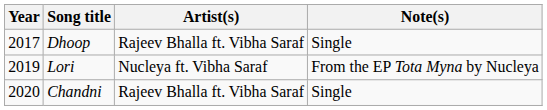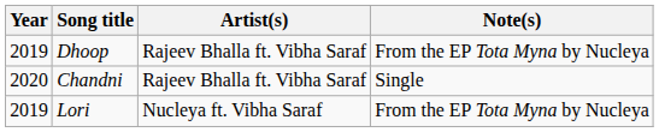 <table class="wikitable sortable">
 <tr>
 <th>Year</th>
 <th>Song title</th>
 <th>Artist(s)</th>
 <th>Note(s)</th>
 </tr>
 <tr>
-<td>2017</td>
+<td>2019</td>
 <td><em>Dhoop</em></td>
+<td>Rajeev Bhalla ft. Vibha Saraf</td>
+<td>From the EP <em>Tota Myna</em> by Nucleya</td>
+</tr>
+<tr>
+<td>2020</td>
+<td><em>Chandni</em></td>
 <td>Rajeev Bhalla ft. Vibha Saraf</td>
 <td>Single</td>
 </tr>
 <tr>
 <td>2019</td>
 <td><em>Lori</em></td>
 <td>Nucleya ft. Vibha Saraf</td>
 <td>From the EP <em>Tota Myna</em> by Nucleya</td>
 </tr>
-<tr>
-<td>2020</td>
-<td><em>Chandni</em></td>
-<td>Rajeev Bhalla ft. Vibha Saraf</td>
-<td>Single</td>
-</tr>
 </table>
